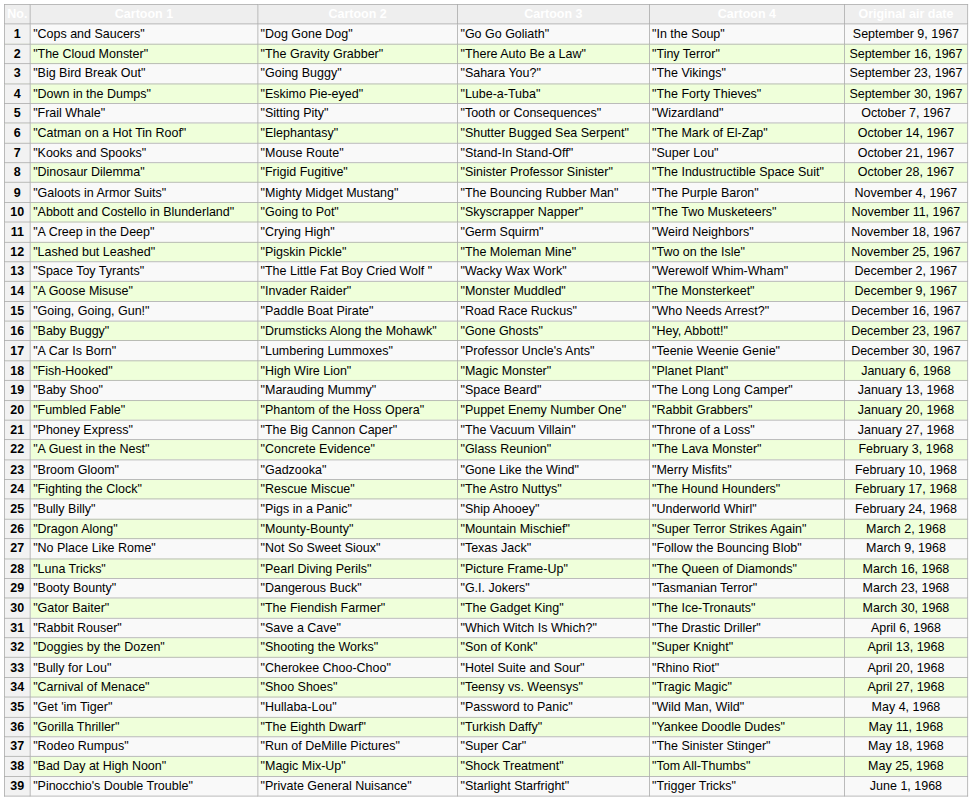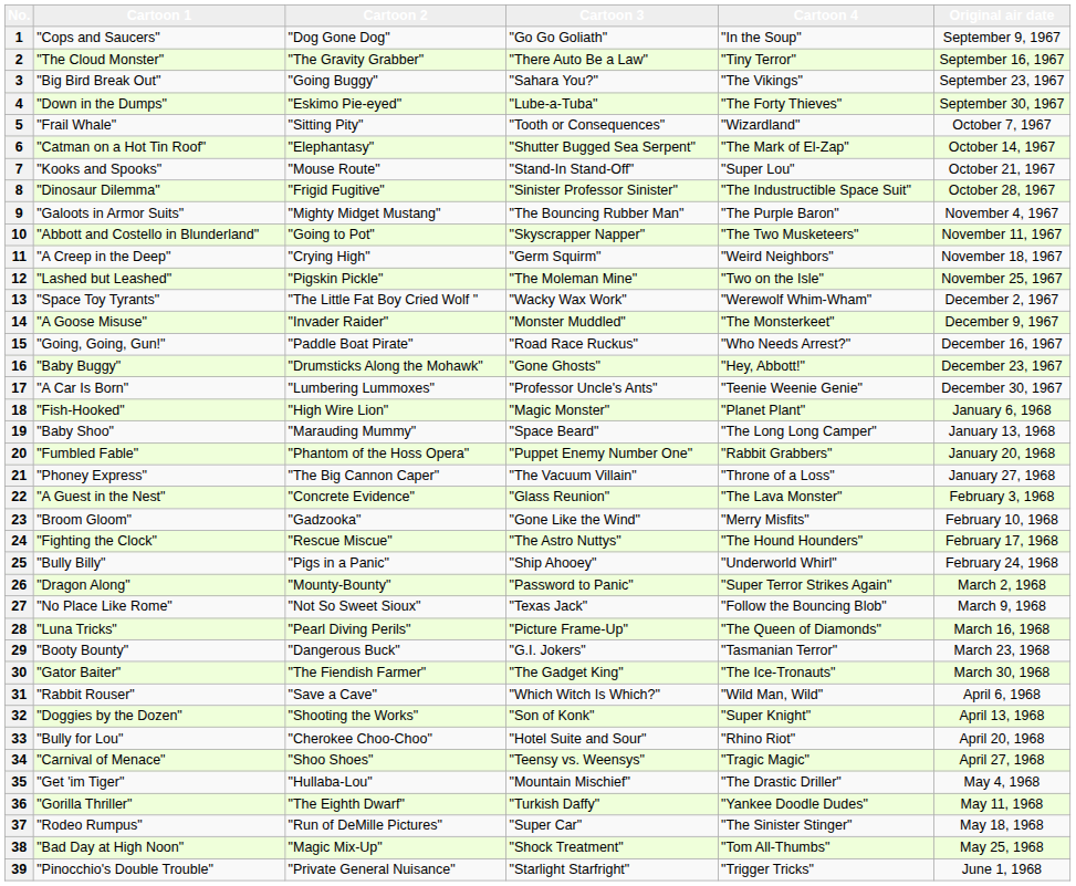 <table class="wikitable plainrowheaders" border="1" style="width:78%;">
 <tr style="color:white;">
 <th style="background:#EEEEEE; width:15px">No.</th>
 <th style="background:#EEEEEE">Cartoon 1</th>
 <th style="background:#EEEEEE">Cartoon 2</th>
 <th style="background:#EEEEEE">Cartoon 3</th>
 <th style="background:#EEEEEE">Cartoon 4</th>
 <th style="background:#EEEEEE; width:150px">Original air date</th>
 </tr>
 <tr>
 <th>1</th>
 <td>"Cops and Saucers"</td>
 <td>"Dog Gone Dog"</td>
 <td>"Go Go Goliath"</td>
 <td>"In the Soup"</td>
 <td align="center">September 9, 1967</td>
 </tr>
 <tr bgcolor="EFFFDA">
 <th>2</th>
 <td>"The Cloud Monster"</td>
 <td>"The Gravity Grabber"</td>
 <td>"There Auto Be a Law"</td>
 <td>"Tiny Terror"</td>
 <td align="center">September 16, 1967</td>
 </tr>
 <tr>
 <th>3</th>
 <td>"Big Bird Break Out"</td>
 <td>"Going Buggy"</td>
 <td>"Sahara You?"</td>
 <td>"The Vikings"</td>
 <td align="center">September 23, 1967</td>
 </tr>
 <tr bgcolor="EFFFDA">
 <th>4</th>
 <td>"Down in the Dumps"</td>
 <td>"Eskimo Pie-eyed"</td>
 <td>"Lube-a-Tuba"</td>
 <td>"The Forty Thieves"</td>
 <td align="center">September 30, 1967</td>
 </tr>
 <tr>
 <th>5</th>
 <td>"Frail Whale"</td>
 <td>"Sitting Pity"</td>
 <td>"Tooth or Consequences"</td>
 <td>"Wizardland"</td>
 <td align="center">October 7, 1967</td>
 </tr>
 <tr bgcolor="EFFFDA">
 <th>6</th>
 <td>"Catman on a Hot Tin Roof"</td>
 <td>"Elephantasy"</td>
 <td>"Shutter Bugged Sea Serpent"</td>
 <td>"The Mark of El-Zap"</td>
 <td align="center">October 14, 1967</td>
 </tr>
 <tr>
 <th>7</th>
 <td>"Kooks and Spooks"</td>
 <td>"Mouse Route"</td>
 <td>"Stand-In Stand-Off"</td>
 <td>"Super Lou"</td>
 <td align="center">October 21, 1967</td>
 </tr>
 <tr bgcolor="EFFFDA">
 <th>8</th>
 <td>"Dinosaur Dilemma"</td>
 <td>"Frigid Fugitive"</td>
 <td>"Sinister Professor Sinister"</td>
 <td>"The Industructible Space Suit"</td>
 <td align="center">October 28, 1967</td>
 </tr>
 <tr>
 <th>9</th>
 <td>"Galoots in Armor Suits"</td>
 <td>"Mighty Midget Mustang"</td>
 <td>"The Bouncing Rubber Man"</td>
 <td>"The Purple Baron"</td>
 <td align="center">November 4, 1967</td>
 </tr>
 <tr bgcolor="EFFFDA">
 <th>10</th>
 <td>"Abbott and Costello in Blunderland"</td>
 <td>"Going to Pot"</td>
 <td>"Skyscrapper Napper"</td>
 <td>"The Two Musketeers"</td>
 <td align="center">November 11, 1967</td>
 </tr>
 <tr>
 <th>11</th>
 <td>"A Creep in the Deep"</td>
 <td>"Crying High"</td>
 <td>"Germ Squirm"</td>
 <td>"Weird Neighbors"</td>
 <td align="center">November 18, 1967</td>
 </tr>
 <tr bgcolor="EFFFDA">
 <th>12</th>
 <td>"Lashed but Leashed"</td>
 <td>"Pigskin Pickle"</td>
 <td>"The Moleman Mine"</td>
 <td>"Two on the Isle"</td>
 <td align="center">November 25, 1967</td>
 </tr>
 <tr>
 <th>13</th>
 <td>"Space Toy Tyrants"</td>
 <td>"The Little Fat Boy Cried Wolf "</td>
 <td>"Wacky Wax Work"</td>
 <td>"Werewolf Whim-Wham"</td>
 <td align="center">December 2, 1967</td>
 </tr>
 <tr bgcolor="EFFFDA">
 <th>14</th>
 <td>"A Goose Misuse"</td>
 <td>"Invader Raider"</td>
 <td>"Monster Muddled"</td>
 <td>"The Monsterkeet"</td>
 <td align="center">December 9, 1967</td>
 </tr>
 <tr>
 <th>15</th>
 <td>"Going, Going, Gun!"</td>
 <td>"Paddle Boat Pirate"</td>
 <td>"Road Race Ruckus"</td>
 <td>"Who Needs Arrest?"</td>
 <td align="center">December 16, 1967</td>
 </tr>
 <tr bgcolor="EFFFDA">
 <th>16</th>
 <td>"Baby Buggy"</td>
 <td>"Drumsticks Along the Mohawk"</td>
 <td>"Gone Ghosts"</td>
 <td>"Hey, Abbott!"</td>
 <td align="center">December 23, 1967</td>
 </tr>
 <tr>
 <th>17</th>
 <td>"A Car Is Born"</td>
 <td>"Lumbering Lummoxes"</td>
 <td>"Professor Uncle's Ants"</td>
 <td>"Teenie Weenie Genie"</td>
 <td align="center">December 30, 1967</td>
 </tr>
 <tr bgcolor="EFFFDA">
 <th>18</th>
 <td>"Fish-Hooked"</td>
 <td>"High Wire Lion"</td>
 <td>"Magic Monster"</td>
 <td>"Planet Plant"</td>
 <td align="center">January 6, 1968</td>
 </tr>
 <tr>
 <th>19</th>
 <td>"Baby Shoo"</td>
 <td>"Marauding Mummy"</td>
 <td>"Space Beard"</td>
 <td>"The Long Long Camper"</td>
 <td align="center">January 13, 1968</td>
 </tr>
 <tr bgcolor="EFFFDA">
 <th>20</th>
 <td>"Fumbled Fable"</td>
 <td>"Phantom of the Hoss Opera"</td>
 <td>"Puppet Enemy Number One"</td>
 <td>"Rabbit Grabbers"</td>
 <td align="center">January 20, 1968</td>
 </tr>
 <tr>
 <th>21</th>
 <td>"Phoney Express"</td>
 <td>"The Big Cannon Caper"</td>
 <td>"The Vacuum Villain"</td>
 <td>"Throne of a Loss"</td>
 <td align="center">January 27, 1968</td>
 </tr>
 <tr bgcolor="EFFFDA">
 <th>22</th>
 <td>"A Guest in the Nest"</td>
 <td>"Concrete Evidence"</td>
 <td>"Glass Reunion"</td>
 <td>"The Lava Monster"</td>
 <td align="center">February 3, 1968</td>
 </tr>
 <tr>
 <th>23</th>
 <td>"Broom Gloom"</td>
 <td>"Gadzooka"</td>
 <td>"Gone Like the Wind"</td>
 <td>"Merry Misfits"</td>
 <td align="center">February 10, 1968</td>
 </tr>
 <tr bgcolor="EFFFDA">
 <th>24</th>
 <td>"Fighting the Clock"</td>
 <td>"Rescue Miscue"</td>
 <td>"The Astro Nuttys"</td>
 <td>"The Hound Hounders"</td>
 <td align="center">February 17, 1968</td>
 </tr>
 <tr>
 <th>25</th>
 <td>"Bully Billy"</td>
 <td>"Pigs in a Panic"</td>
 <td>"Ship Ahooey"</td>
 <td>"Underworld Whirl"</td>
 <td align="center">February 24, 1968</td>
 </tr>
 <tr bgcolor="EFFFDA">
 <th>26</th>
 <td>"Dragon Along"</td>
 <td>"Mounty-Bounty"</td>
-<td>"Mountain Mischief"</td>
+<td>"Password to Panic"</td>
 <td>"Super Terror Strikes Again"</td>
 <td align="center">March 2, 1968</td>
 </tr>
 <tr>
 <th>27</th>
 <td>"No Place Like Rome"</td>
 <td>"Not So Sweet Sioux"</td>
 <td>"Texas Jack"</td>
 <td>"Follow the Bouncing Blob"</td>
 <td align="center">March 9, 1968</td>
 </tr>
 <tr bgcolor="EFFFDA">
 <th>28</th>
 <td>"Luna Tricks"</td>
 <td>"Pearl Diving Perils"</td>
 <td>"Picture Frame-Up"</td>
 <td>"The Queen of Diamonds"</td>
 <td align="center">March 16, 1968</td>
 </tr>
 <tr>
 <th>29</th>
 <td>"Booty Bounty"</td>
 <td>"Dangerous Buck"</td>
 <td>"G.I. Jokers"</td>
 <td>"Tasmanian Terror"</td>
 <td align="center">March 23, 1968</td>
 </tr>
 <tr bgcolor="EFFFDA">
 <th>30</th>
 <td>"Gator Baiter"</td>
 <td>"The Fiendish Farmer"</td>
 <td>"The Gadget King"</td>
 <td>"The Ice-Tronauts"</td>
 <td align="center">March 30, 1968</td>
 </tr>
 <tr>
 <th>31</th>
 <td>"Rabbit Rouser"</td>
 <td>"Save a Cave"</td>
 <td>"Which Witch Is Which?"</td>
-<td>"The Drastic Driller"</td>
+<td>"Wild Man, Wild"</td>
 <td align="center">April 6, 1968</td>
 </tr>
 <tr bgcolor="EFFFDA">
 <th>32</th>
 <td>"Doggies by the Dozen"</td>
 <td>"Shooting the Works"</td>
 <td>"Son of Konk"</td>
 <td>"Super Knight"</td>
 <td align="center">April 13, 1968</td>
 </tr>
 <tr>
 <th>33</th>
 <td>"Bully for Lou"</td>
 <td>"Cherokee Choo-Choo"</td>
 <td>"Hotel Suite and Sour"</td>
 <td>"Rhino Riot"</td>
 <td align="center">April 20, 1968</td>
 </tr>
 <tr bgcolor="EFFFDA">
 <th>34</th>
 <td>"Carnival of Menace"</td>
 <td>"Shoo Shoes"</td>
 <td>"Teensy vs. Weensys"</td>
 <td>"Tragic Magic"</td>
 <td align="center">April 27, 1968</td>
 </tr>
 <tr>
 <th>35</th>
 <td>"Get 'im Tiger"</td>
 <td>"Hullaba-Lou"</td>
-<td>"Password to Panic"</td>
-<td>"Wild Man, Wild"</td>
+<td>"Mountain Mischief"</td>
+<td>"The Drastic Driller"</td>
 <td align="center">May 4, 1968</td>
 </tr>
 <tr bgcolor="EFFFDA">
 <th>36</th>
 <td>"Gorilla Thriller"</td>
 <td>"The Eighth Dwarf"</td>
 <td>"Turkish Daffy"</td>
 <td>"Yankee Doodle Dudes"</td>
 <td align="center">May 11, 1968</td>
 </tr>
 <tr>
 <th>37</th>
 <td>"Rodeo Rumpus"</td>
 <td>"Run of DeMille Pictures"</td>
 <td>"Super Car"</td>
 <td>"The Sinister Stinger"</td>
 <td align="center">May 18, 1968</td>
 </tr>
 <tr bgcolor="EFFFDA">
 <th>38</th>
 <td>"Bad Day at High Noon"</td>
 <td>"Magic Mix-Up"</td>
 <td>"Shock Treatment"</td>
 <td>"Tom All-Thumbs"</td>
 <td align="center">May 25, 1968</td>
 </tr>
 <tr>
 <th>39</th>
 <td>"Pinocchio's Double Trouble"</td>
 <td>"Private General Nuisance"</td>
 <td>"Starlight Starfright"</td>
 <td>"Trigger Tricks"</td>
 <td align="center">June 1, 1968</td>
 </tr>
 </table>
